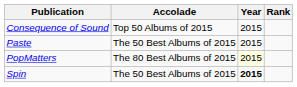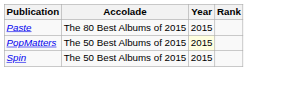 <table class="sortable wikitable">
 <tr>
 <th>Publication</th>
 <th>Accolade</th>
 <th>Year</th>
 <th>Rank</th>
 </tr>
 <tr>
-<td><em><a href='#'>Consequence of Sound</a></em></td>
-<td>Top 50 Albums of 2015</td>
-<td>2015</td>
-<td></td>
-</tr>
-<tr>
 <td><em><a href='#'>Paste</a></em></td>
-<td>The 50 Best Albums of 2015</td>
+<td>The 80 Best Albums of 2015</td>
 <td>2015</td>
 <td></td>
 </tr>
 <tr>
 <td><em><a href='#'>PopMatters</a></em></td>
-<td>The 80 Best Albums of 2015</td>
+<td>The 50 Best Albums of 2015</td>
 <td style="background: lightyellow;">2015</td>
 <td></td>
 </tr>
 <tr>
 <td><em><a href='#'>Spin</a></em></td>
 <td>The 50 Best Albums of 2015</td>
-<td><strong>2015</strong></td>
+<td>2015</td>
 <td></td>
 </tr>
 </table>
